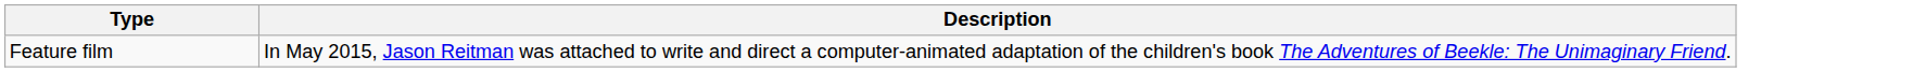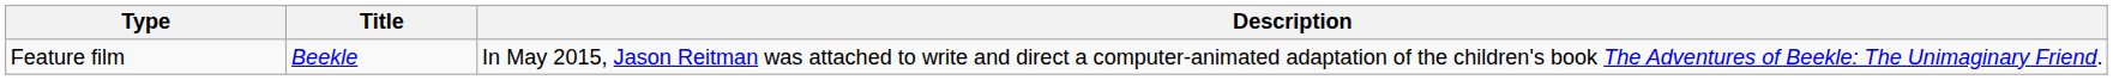 <table class="wikitable">
 <tr>
 <th style="width:150pt;">Type</th>
+<th style="width:100pt;">Title</th>
 <th>Description</th>
 </tr>
 <tr>
 <td rowspan="1">Feature film</td>
+<td><em><a href='#'>Beekle</a></em></td>
 <td>In May 2015, <a href='#'>Jason Reitman</a> was attached to write and direct a computer-animated adaptation of the children's book <em><a href='#'>The Adventures of Beekle: The Unimaginary Friend</a></em>.</td>
 </tr>
 </table>
